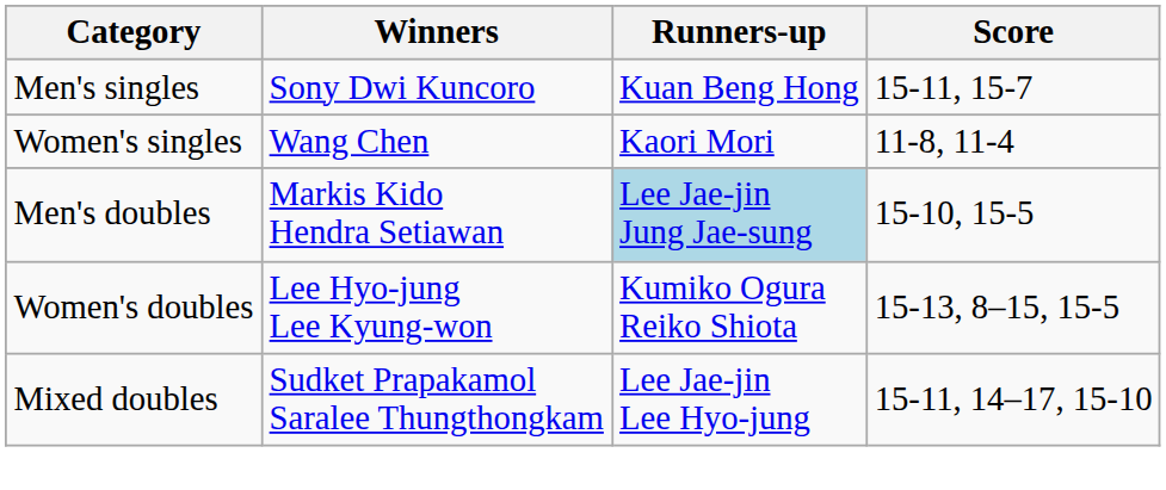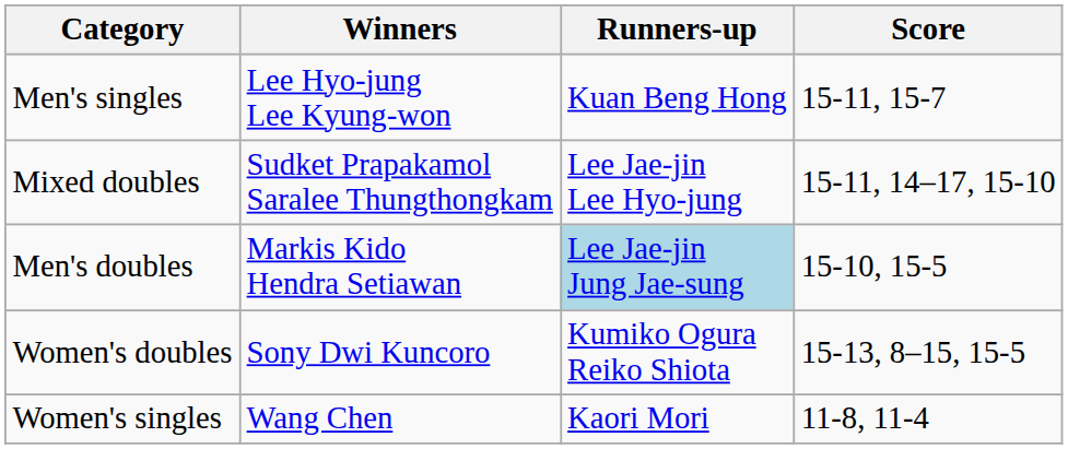 <table class=wikitable style="white-space:nowrap;">
 <tr>
 <th>Category</th>
 <th>Winners</th>
 <th>Runners-up</th>
 <th>Score</th>
 </tr>
 <tr>
 <td>Men's singles</td>
-<td> <a href='#'>Sony Dwi Kuncoro</a></td>
+<td> <a href='#'>Lee Hyo-jung</a><br> <a href='#'>Lee Kyung-won</a></td>
 <td> <a href='#'>Kuan Beng Hong</a></td>
 <td>15-11, 15-7</td>
 </tr>
 <tr>
-<td>Women's singles</td>
-<td> <a href='#'>Wang Chen</a></td>
-<td> <a href='#'>Kaori Mori</a></td>
-<td>11-8, 11-4</td>
+<td>Mixed doubles</td>
+<td> <a href='#'>Sudket Prapakamol</a><br> <a href='#'>Saralee Thungthongkam</a></td>
+<td> <a href='#'>Lee Jae-jin</a><br> <a href='#'>Lee Hyo-jung</a></td>
+<td>15-11, 14–17, 15-10</td>
 </tr>
 <tr>
 <td>Men's doubles</td>
 <td> <a href='#'>Markis Kido</a><br> <a href='#'>Hendra Setiawan</a></td>
 <td style="background: lightblue;"> <a href='#'>Lee Jae-jin</a><br> <a href='#'>Jung Jae-sung</a></td>
 <td>15-10, 15-5</td>
 </tr>
 <tr>
 <td>Women's doubles</td>
-<td> <a href='#'>Lee Hyo-jung</a><br> <a href='#'>Lee Kyung-won</a></td>
+<td> <a href='#'>Sony Dwi Kuncoro</a></td>
 <td> <a href='#'>Kumiko Ogura</a><br> <a href='#'>Reiko Shiota</a></td>
 <td>15-13, 8–15, 15-5</td>
 </tr>
 <tr>
-<td>Mixed doubles</td>
-<td> <a href='#'>Sudket Prapakamol</a><br> <a href='#'>Saralee Thungthongkam</a></td>
-<td> <a href='#'>Lee Jae-jin</a><br> <a href='#'>Lee Hyo-jung</a></td>
-<td>15-11, 14–17, 15-10</td>
+<td>Women's singles</td>
+<td> <a href='#'>Wang Chen</a></td>
+<td> <a href='#'>Kaori Mori</a></td>
+<td>11-8, 11-4</td>
 </tr>
 </table>
